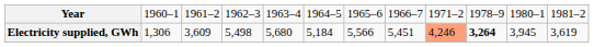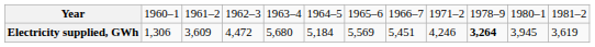 <table class="wikitable">
 <tr>
 <th>Year</th>
 <td>1960–1</td>
 <td>1961–2</td>
 <td>1962–3</td>
 <td>1963–4</td>
 <td>1964–5</td>
 <td>1965–6</td>
 <td>1966–7</td>
 <td>1971–2</td>
 <td>1978–9</td>
 <td>1980–1</td>
 <td>1981–2</td>
 </tr>
 <tr>
 <th>Electricity supplied, GWh</th>
 <td>1,306</td>
 <td>3,609</td>
-<td>5,498</td>
+<td>4,472</td>
 <td>5,680</td>
 <td>5,184</td>
-<td>5,566</td>
+<td>5,569</td>
 <td>5,451</td>
-<td style="background: lightsalmon;">4,246</td>
+<td>4,246</td>
 <td><strong>3,264</strong></td>
 <td>3,945</td>
 <td>3,619</td>
 </tr>
 </table>
